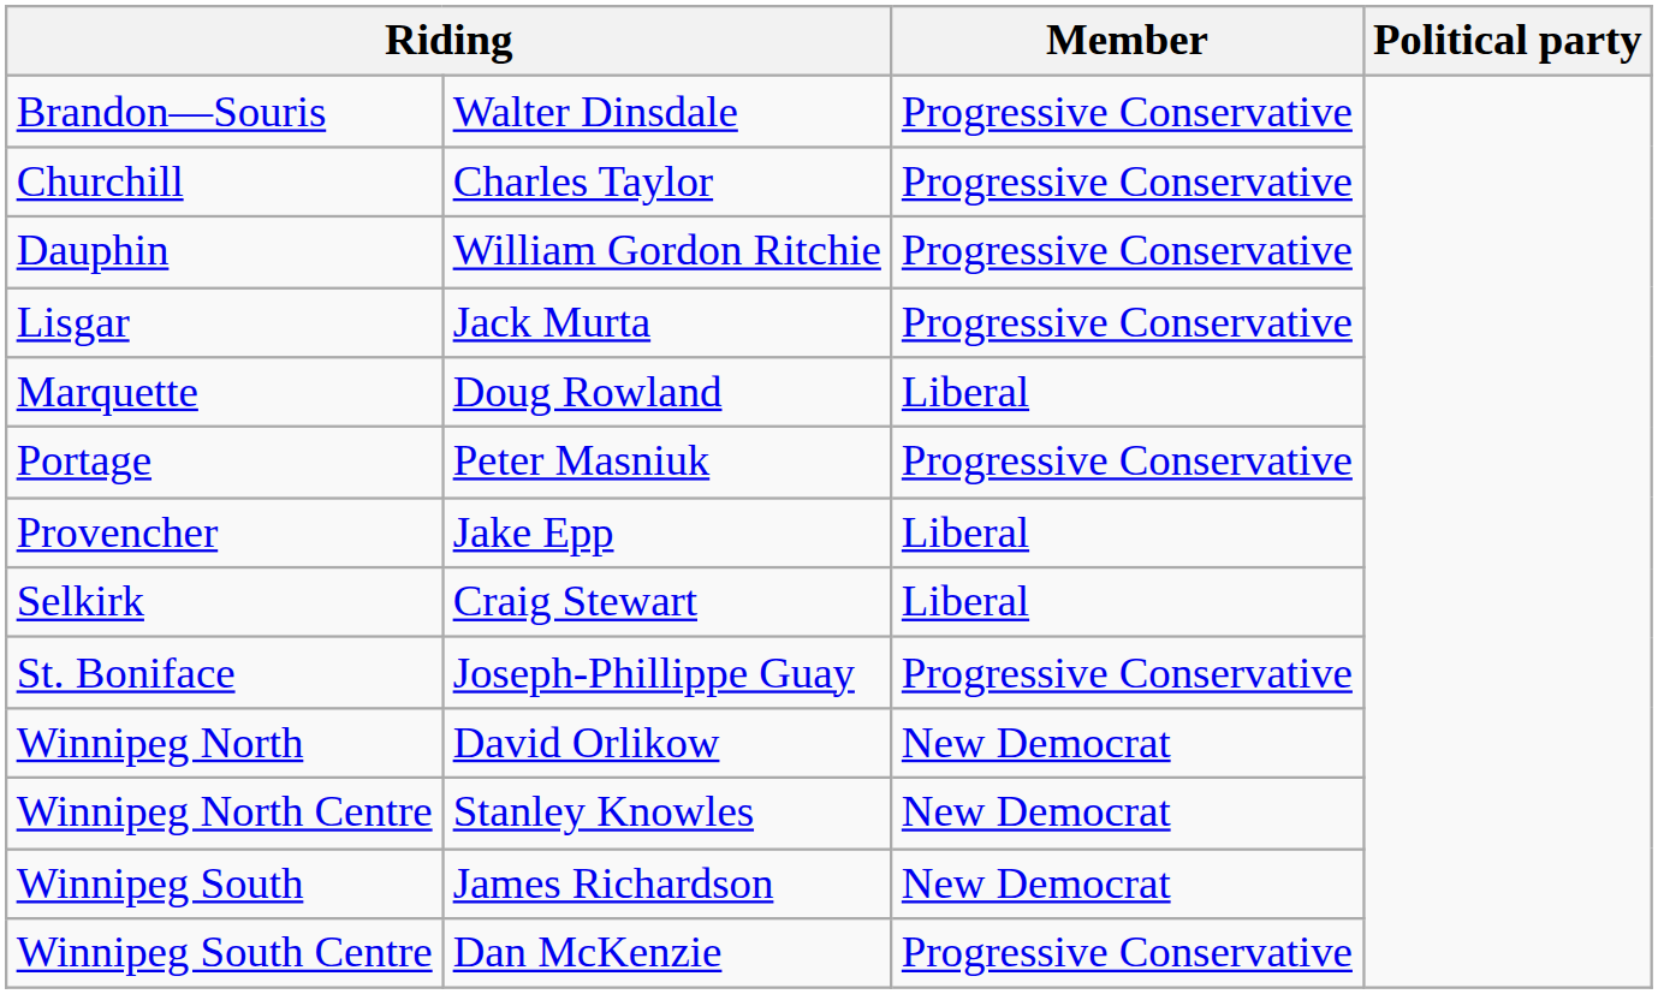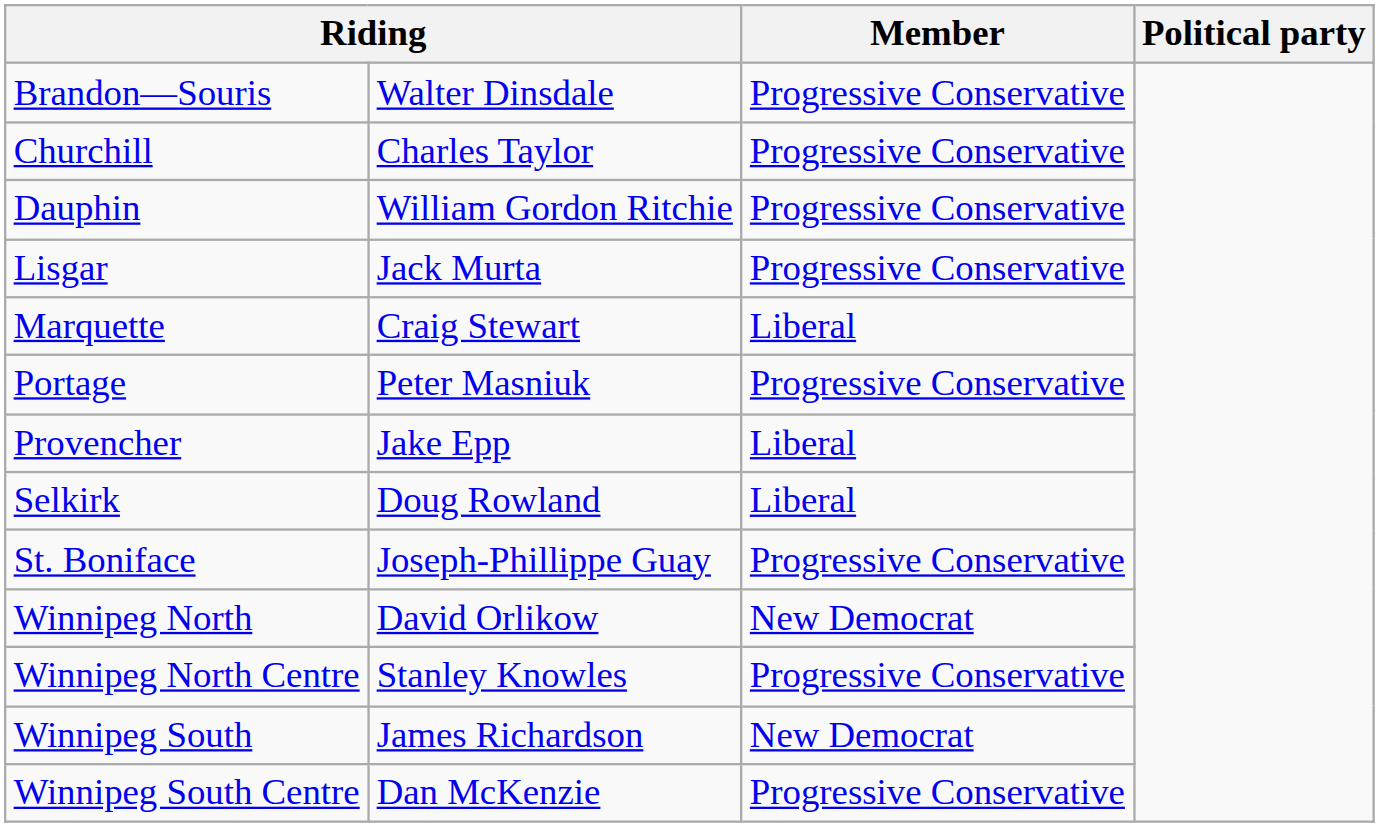 <table class="wikitable">
 <tr>
 <th colspan=2>Riding</th>
 <th>Member</th>
 <th>Political party</th>
 </tr>
 <tr>
 <td><a href='#'>Brandon—Souris</a></td>
 <td><a href='#'>Walter Dinsdale</a></td>
 <td><a href='#'>Progressive Conservative</a></td>
 </tr>
 <tr>
 <td><a href='#'>Churchill</a></td>
 <td><a href='#'>Charles Taylor</a></td>
 <td><a href='#'>Progressive Conservative</a></td>
 </tr>
 <tr>
 <td><a href='#'>Dauphin</a></td>
 <td><a href='#'>William Gordon Ritchie</a></td>
 <td><a href='#'>Progressive Conservative</a></td>
 </tr>
 <tr>
 <td><a href='#'>Lisgar</a></td>
 <td><a href='#'>Jack Murta</a></td>
 <td><a href='#'>Progressive Conservative</a></td>
 </tr>
 <tr>
 <td><a href='#'>Marquette</a></td>
-<td><a href='#'>Doug Rowland</a></td>
+<td><a href='#'>Craig Stewart</a></td>
 <td><a href='#'>Liberal</a></td>
 </tr>
 <tr>
 <td><a href='#'>Portage</a></td>
 <td><a href='#'>Peter Masniuk</a></td>
 <td><a href='#'>Progressive Conservative</a></td>
 </tr>
 <tr>
 <td><a href='#'>Provencher</a></td>
 <td><a href='#'>Jake Epp</a></td>
 <td><a href='#'>Liberal</a></td>
 </tr>
 <tr>
 <td><a href='#'>Selkirk</a></td>
-<td><a href='#'>Craig Stewart</a></td>
+<td><a href='#'>Doug Rowland</a></td>
 <td><a href='#'>Liberal</a></td>
 </tr>
 <tr>
 <td><a href='#'>St. Boniface</a></td>
 <td><a href='#'>Joseph-Phillippe Guay</a></td>
 <td><a href='#'>Progressive Conservative</a></td>
 </tr>
 <tr>
 <td><a href='#'>Winnipeg North</a></td>
 <td><a href='#'>David Orlikow</a></td>
 <td><a href='#'>New Democrat</a></td>
 </tr>
 <tr>
 <td><a href='#'>Winnipeg North Centre</a></td>
 <td><a href='#'>Stanley Knowles</a></td>
-<td><a href='#'>New Democrat</a></td>
+<td><a href='#'>Progressive Conservative</a></td>
 </tr>
 <tr>
 <td><a href='#'>Winnipeg South</a></td>
 <td><a href='#'>James Richardson</a></td>
 <td><a href='#'>New Democrat</a></td>
 </tr>
 <tr>
 <td><a href='#'>Winnipeg South Centre</a></td>
 <td><a href='#'>Dan McKenzie</a></td>
 <td><a href='#'>Progressive Conservative</a></td>
 </tr>
 </table>
